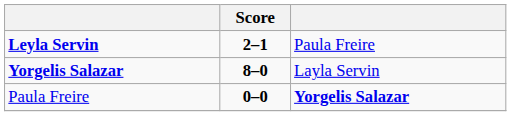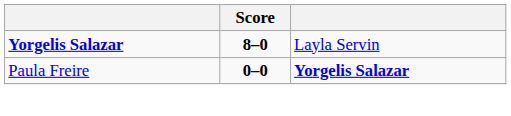 <table class="wikitable" style="text-align: center; font-size:100% ">
 <tr>
 <th align="right" width="200"></th>
 <th width="60">Score</th>
 <th align="left" width="200"></th>
-</tr>
-<tr>
-<td align=left><strong> <a href='#'>Leyla Servin</a></strong></td>
-<td align=center><strong>2–1</strong></td>
-<td align=left> <a href='#'>Paula Freire</a></td>
 </tr>
 <tr>
 <td align=left><strong> <a href='#'>Yorgelis Salazar</a></strong></td>
 <td align=center><strong>8–0</strong></td>
 <td align=left> <a href='#'>Layla Servin</a></td>
 </tr>
 <tr>
 <td align=left> <a href='#'>Paula Freire</a></td>
 <td align=center><strong>0–0</strong></td>
 <td align=left><strong> <a href='#'>Yorgelis Salazar</a></strong></td>
 </tr>
 <tr>
 </tr>
 </table>
